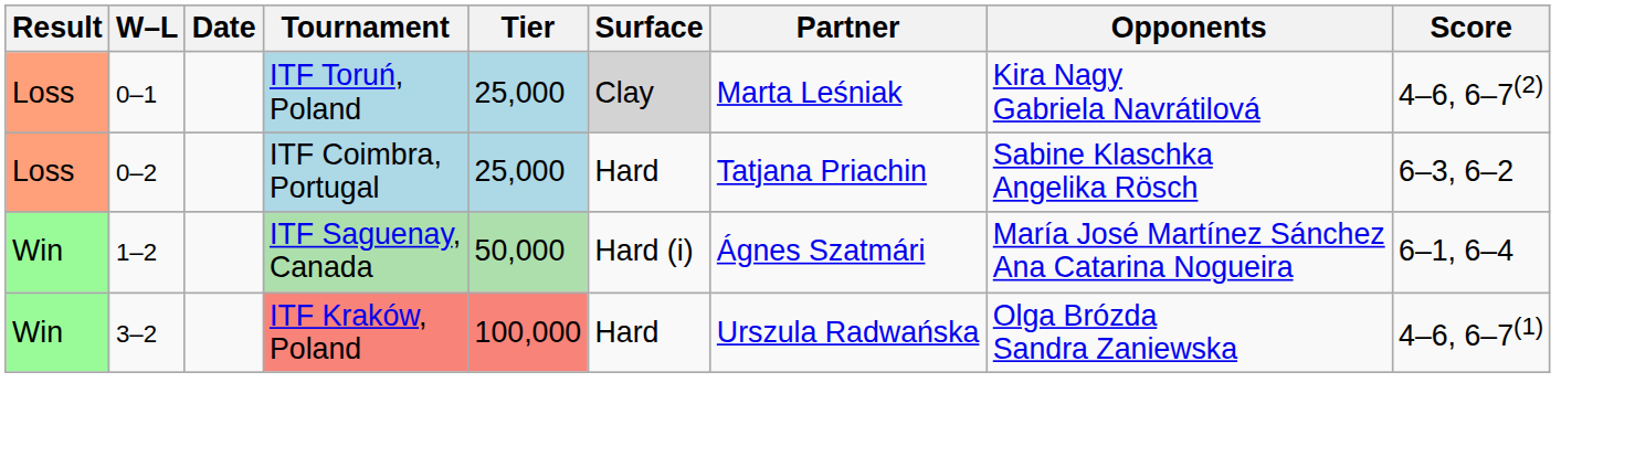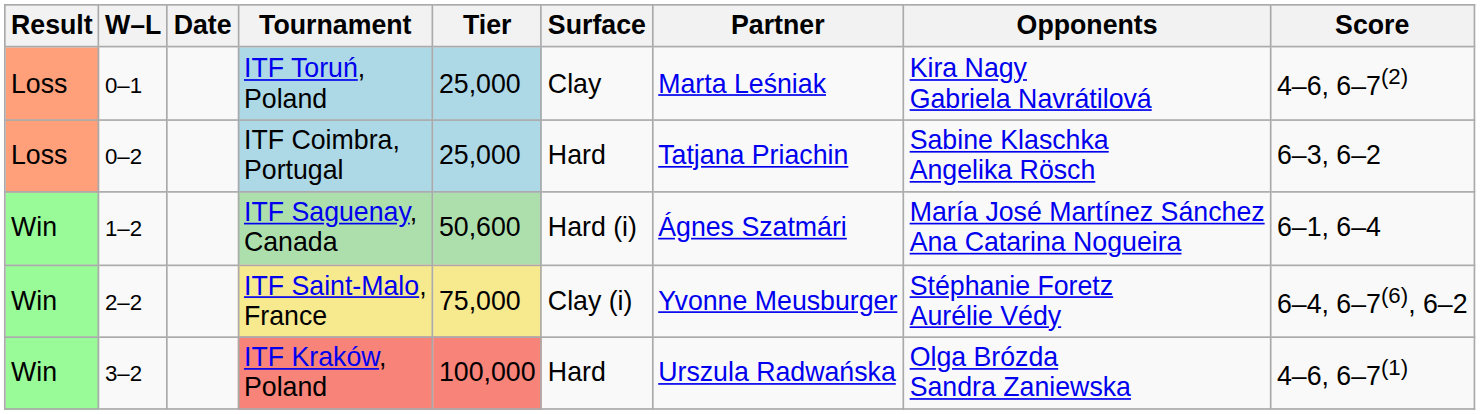 <table class="sortable wikitable nowrap">
 <tr>
 <th>Result</th>
 <th class="unsortable">W–L</th>
 <th>Date</th>
 <th>Tournament</th>
 <th>Tier</th>
 <th>Surface</th>
 <th>Partner</th>
 <th>Opponents</th>
 <th class="unsortable">Score</th>
 </tr>
 <tr>
 <td bgcolor=FFA07A>Loss</td>
 <td><small>0–1</small></td>
 <td></td>
 <td style="background:lightblue;"><a href='#'>ITF Toruń</a>, <br> Poland</td>
 <td style="background:lightblue;">25,000</td>
-<td style="background: lightgrey;">Clay</td>
+<td>Clay</td>
 <td> <a href='#'>Marta Leśniak</a></td>
 <td> <a href='#'>Kira Nagy</a> <br>  <a href='#'>Gabriela Navrátilová</a></td>
 <td>4–6, 6–7<sup>(2)</sup></td>
 </tr>
 <tr>
 <td bgcolor=FFA07A>Loss</td>
 <td><small>0–2</small></td>
 <td></td>
 <td style="background:lightblue;">ITF Coimbra, <br> Portugal</td>
 <td style="background:lightblue;">25,000</td>
 <td>Hard</td>
 <td> <a href='#'>Tatjana Priachin</a></td>
 <td> <a href='#'>Sabine Klaschka</a> <br>  <a href='#'>Angelika Rösch</a></td>
 <td>6–3, 6–2</td>
 </tr>
 <tr>
 <td bgcolor="98FB98">Win</td>
 <td><small>1–2</small></td>
 <td></td>
 <td style="background:#ADDFAD;"><a href='#'>ITF Saguenay</a>, <br> Canada</td>
-<td style="background:#ADDFAD;">50,000</td>
+<td style="background:#ADDFAD;">50,600</td>
 <td>Hard (i)</td>
 <td> <a href='#'>Ágnes Szatmári</a></td>
 <td> <a href='#'>María José Martínez Sánchez</a> <br>  <a href='#'>Ana Catarina Nogueira</a></td>
 <td>6–1, 6–4</td>
+</tr>
+<tr>
+<td bgcolor=98FB98>Win</td>
+<td><small>2–2</small></td>
+<td></td>
+<td style="background:#F7E98E;"><a href='#'>ITF Saint-Malo</a>, <br> France</td>
+<td style="background:#F7E98E;">75,000</td>
+<td>Clay (i)</td>
+<td> <a href='#'>Yvonne Meusburger</a></td>
+<td> <a href='#'>Stéphanie Foretz</a> <br>  <a href='#'>Aurélie Védy</a></td>
+<td>6–4, 6–7<sup>(6)</sup>, 6–2</td>
 </tr>
 <tr>
 <td bgcolor=98FB98>Win</td>
 <td><small>3–2</small></td>
 <td></td>
 <td style="background:#F88379;"><a href='#'>ITF Kraków</a>, <br> Poland</td>
 <td style="background:#F88379;">100,000</td>
 <td>Hard</td>
 <td> <a href='#'>Urszula Radwańska</a></td>
 <td> <a href='#'>Olga Brózda</a> <br>  <a href='#'>Sandra Zaniewska</a></td>
 <td>4–6, 6–7<sup>(1)</sup></td>
 </tr>
 </table>
